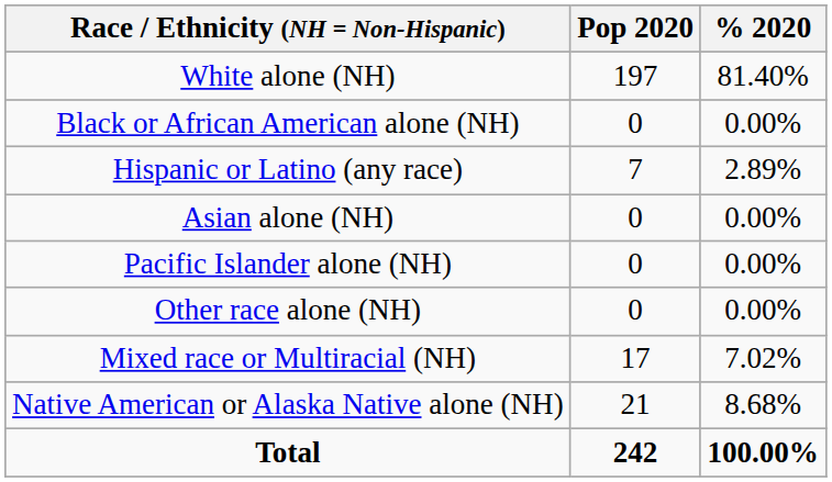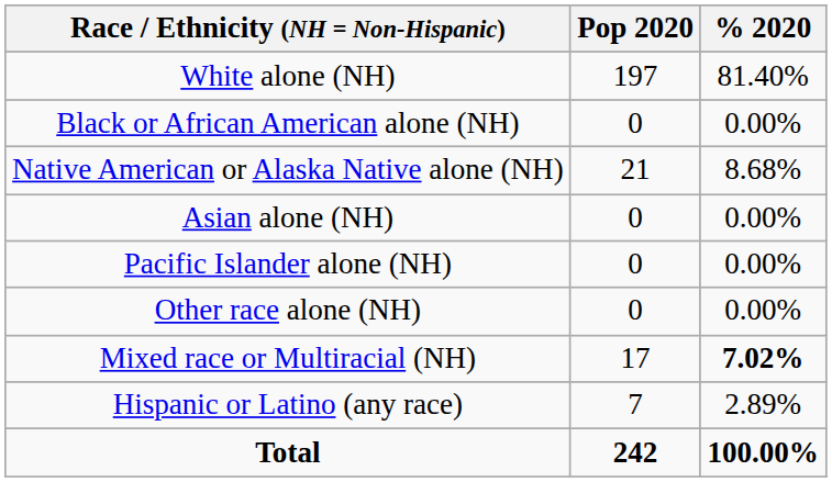 <table class="wikitable" style="text-align:center;">
 <tr>
 <th>Race / Ethnicity <small>(<em>NH = Non-Hispanic</em>)</small></th>
 <th>Pop 2020</th>
 <th>% 2020</th>
 </tr>
 <tr>
 <td><a href='#'>White</a> alone (NH)</td>
 <td>197</td>
 <td>81.40%</td>
 </tr>
 <tr>
 <td><a href='#'>Black or African American</a> alone (NH)</td>
 <td>0</td>
 <td>0.00%</td>
 </tr>
 <tr>
-<td><a href='#'>Hispanic or Latino</a> (any race)</td>
-<td>7</td>
-<td>2.89%</td>
+<td><a href='#'>Native American</a> or <a href='#'>Alaska Native</a> alone (NH)</td>
+<td>21</td>
+<td>8.68%</td>
 </tr>
 <tr>
 <td><a href='#'>Asian</a> alone (NH)</td>
 <td>0</td>
 <td>0.00%</td>
 </tr>
 <tr>
 <td><a href='#'>Pacific Islander</a> alone (NH)</td>
 <td>0</td>
 <td>0.00%</td>
 </tr>
 <tr>
 <td><a href='#'>Other race</a> alone (NH)</td>
 <td>0</td>
 <td>0.00%</td>
 </tr>
 <tr>
 <td><a href='#'>Mixed race or Multiracial</a> (NH)</td>
 <td>17</td>
-<td>7.02%</td>
+<td><strong>7.02%</strong></td>
 </tr>
 <tr>
-<td><a href='#'>Native American</a> or <a href='#'>Alaska Native</a> alone (NH)</td>
-<td>21</td>
-<td>8.68%</td>
+<td><a href='#'>Hispanic or Latino</a> (any race)</td>
+<td>7</td>
+<td>2.89%</td>
 </tr>
 <tr>
 <td><strong>Total</strong></td>
 <td><strong>242</strong></td>
 <td><strong>100.00%</strong></td>
 </tr>
 </table>
